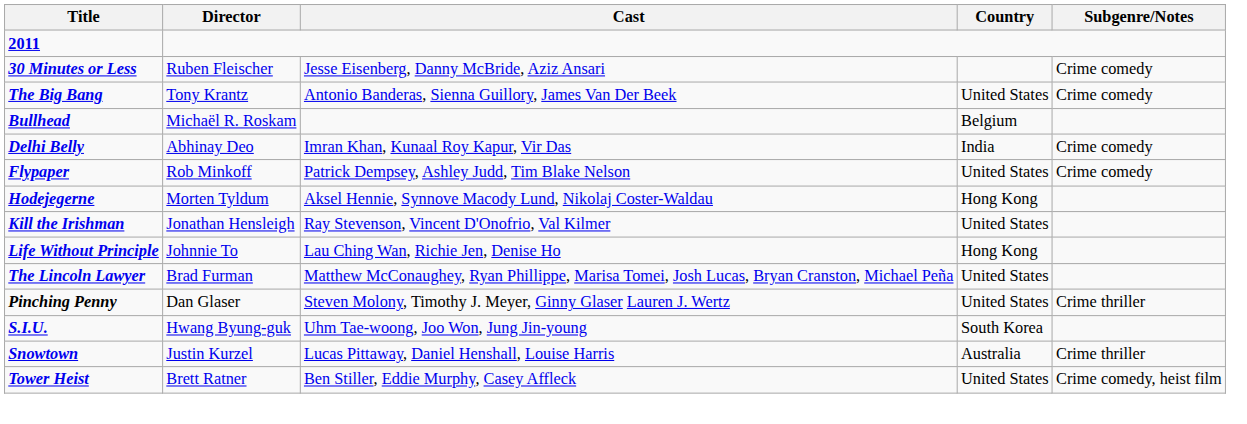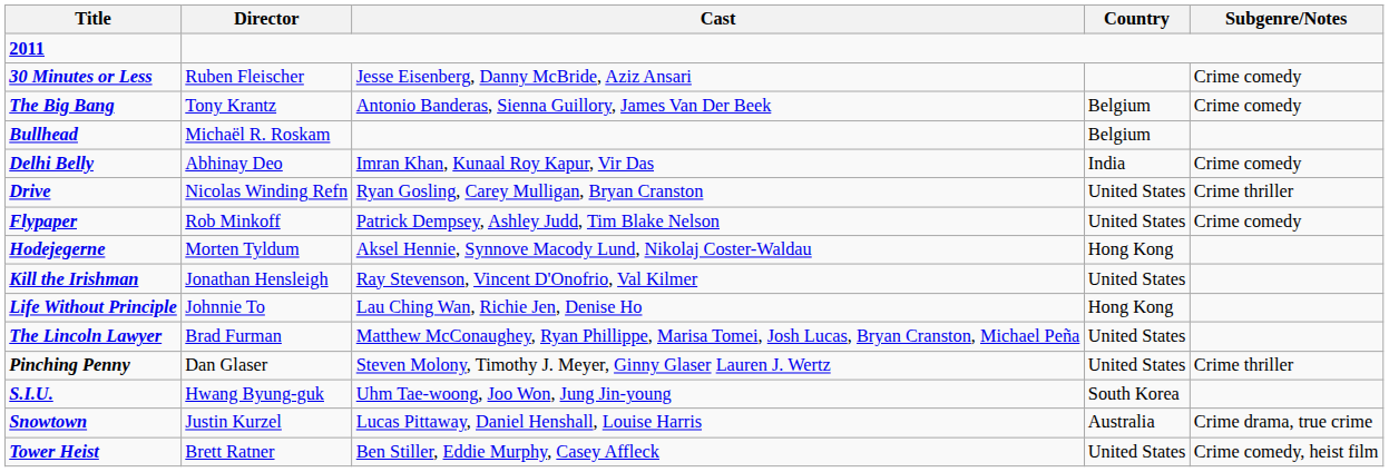 <table class="wikitable">
 <tr>
 <th>Title</th>
 <th>Director</th>
 <th>Cast</th>
 <th>Country</th>
 <th>Subgenre/Notes</th>
 </tr>
 <tr>
 <td><strong><a href='#'>2011</a></strong></td>
 </tr>
 <tr>
 <td><strong><em><a href='#'>30 Minutes or Less</a></em></strong></td>
 <td><a href='#'>Ruben Fleischer</a></td>
 <td><a href='#'>Jesse Eisenberg</a>, <a href='#'>Danny McBride</a>, <a href='#'>Aziz Ansari</a></td>
 <td></td>
 <td>Crime comedy</td>
 </tr>
 <tr>
 <td><strong><em><a href='#'>The Big Bang</a></em></strong></td>
 <td><a href='#'>Tony Krantz</a></td>
 <td><a href='#'>Antonio Banderas</a>, <a href='#'>Sienna Guillory</a>, <a href='#'>James Van Der Beek</a></td>
-<td>United States</td>
+<td>Belgium</td>
 <td>Crime comedy</td>
 </tr>
 <tr>
 <td><strong><em><a href='#'>Bullhead</a></em></strong></td>
 <td><a href='#'>Michaël R. Roskam</a></td>
 <td></td>
 <td>Belgium</td>
 <td></td>
 </tr>
 <tr>
 <td><strong><em><a href='#'>Delhi Belly</a></em></strong></td>
 <td><a href='#'>Abhinay Deo</a></td>
 <td><a href='#'>Imran Khan</a>, <a href='#'>Kunaal Roy Kapur</a>, <a href='#'>Vir Das</a></td>
 <td>India</td>
 <td>Crime comedy</td>
+</tr>
+<tr>
+<td><strong><em><a href='#'>Drive</a></em></strong></td>
+<td><a href='#'>Nicolas Winding Refn</a></td>
+<td><a href='#'>Ryan Gosling</a>, <a href='#'>Carey Mulligan</a>, <a href='#'>Bryan Cranston</a></td>
+<td>United States</td>
+<td>Crime thriller</td>
 </tr>
 <tr>
 <td><strong><em><a href='#'>Flypaper</a></em></strong></td>
 <td><a href='#'>Rob Minkoff</a></td>
 <td><a href='#'>Patrick Dempsey</a>, <a href='#'>Ashley Judd</a>, <a href='#'>Tim Blake Nelson</a></td>
 <td>United States</td>
 <td>Crime comedy</td>
 </tr>
 <tr>
 <td><strong><em><a href='#'>Hodejegerne</a></em></strong></td>
 <td><a href='#'>Morten Tyldum</a></td>
 <td><a href='#'>Aksel Hennie</a>, <a href='#'>Synnove Macody Lund</a>, <a href='#'>Nikolaj Coster-Waldau</a></td>
 <td>Hong Kong</td>
 <td></td>
 </tr>
 <tr>
 <td><strong><em><a href='#'>Kill the Irishman</a></em></strong></td>
 <td><a href='#'>Jonathan Hensleigh</a></td>
 <td><a href='#'>Ray Stevenson</a>, <a href='#'>Vincent D'Onofrio</a>, <a href='#'>Val Kilmer</a></td>
 <td>United States</td>
 <td></td>
 </tr>
 <tr>
 <td><strong><em><a href='#'>Life Without Principle</a></em></strong></td>
 <td><a href='#'>Johnnie To</a></td>
 <td><a href='#'>Lau Ching Wan</a>, <a href='#'>Richie Jen</a>, <a href='#'>Denise Ho</a></td>
 <td>Hong Kong</td>
 <td></td>
 </tr>
 <tr>
 <td><strong><em><a href='#'>The Lincoln Lawyer</a></em></strong></td>
 <td><a href='#'>Brad Furman</a></td>
 <td><a href='#'>Matthew McConaughey</a>, <a href='#'>Ryan Phillippe</a>, <a href='#'>Marisa Tomei</a>, <a href='#'>Josh Lucas</a>, <a href='#'>Bryan Cranston</a>, <a href='#'>Michael Peña</a></td>
 <td>United States</td>
 <td></td>
 </tr>
 <tr>
 <td><strong><em>Pinching Penny</em></strong></td>
 <td>Dan Glaser</td>
 <td><a href='#'>Steven Molony</a>, Timothy J. Meyer, <a href='#'>Ginny Glaser</a> <a href='#'>Lauren J. Wertz</a></td>
 <td>United States</td>
 <td>Crime thriller</td>
 </tr>
 <tr>
 <td><strong><em><a href='#'>S.I.U.</a></em></strong></td>
 <td><a href='#'>Hwang Byung-guk</a></td>
 <td><a href='#'>Uhm Tae-woong</a>, <a href='#'>Joo Won</a>, <a href='#'>Jung Jin-young</a></td>
 <td>South Korea</td>
 <td></td>
 </tr>
 <tr>
 <td><strong><em><a href='#'>Snowtown</a></em></strong></td>
 <td><a href='#'>Justin Kurzel</a></td>
 <td><a href='#'>Lucas Pittaway</a>, <a href='#'>Daniel Henshall</a>, <a href='#'>Louise Harris</a></td>
 <td>Australia</td>
-<td>Crime thriller</td>
+<td>Crime drama, true crime</td>
 </tr>
 <tr>
 <td><strong><em><a href='#'>Tower Heist</a></em></strong></td>
 <td><a href='#'>Brett Ratner</a></td>
 <td><a href='#'>Ben Stiller</a>, <a href='#'>Eddie Murphy</a>, <a href='#'>Casey Affleck</a></td>
 <td>United States</td>
 <td>Crime comedy, heist film</td>
 </tr>
 </table>
